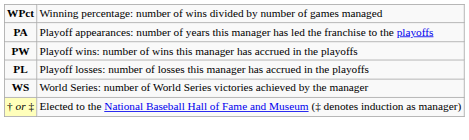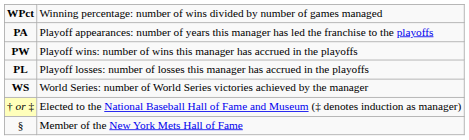 <table class="wikitable" style="font-size:85%">
 <tr>
 <td style="text-align: center;"><strong>WPct</strong></td>
 <td>Winning percentage: number of wins divided by number of games managed</td>
 </tr>
 <tr>
 <td style="text-align: center;"><strong>PA</strong></td>
 <td>Playoff appearances: number of years this manager has led the franchise to the <a href='#'>playoffs</a></td>
 </tr>
 <tr>
 <td style="text-align: center;"><strong>PW</strong></td>
 <td>Playoff wins: number of wins this manager has accrued in the playoffs</td>
 </tr>
 <tr>
 <td style="text-align: center;"><strong>PL</strong></td>
 <td>Playoff losses: number of losses this manager has accrued in the playoffs</td>
 </tr>
 <tr>
 <td style="text-align: center;"><strong>WS</strong></td>
 <td>World Series: number of World Series victories achieved by the manager</td>
 </tr>
 <tr>
 <td bgcolor="#ffffbb" style="text-align: center;">† <em>or</em> ‡</td>
 <td>Elected to the <a href='#'>National Baseball Hall of Fame and Museum</a> (‡ denotes induction as manager)</td>
 </tr>
+<tr>
+<td style="text-align: center;">§</td>
+<td>Member of the <a href='#'>New York Mets Hall of Fame</a></td>
+</tr>
 </table>
